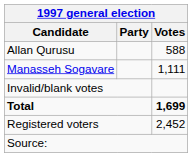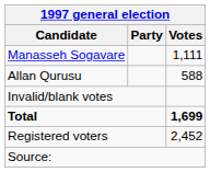 <table class=wikitable style=text-align:left>
 <tr>
 <th colspan=3><a href='#'>1997 general election</a></th>
 </tr>
 <tr>
 <th>Candidate</th>
 <th>Party</th>
 <th>Votes</th>
 </tr>
 <tr>
+<td><a href='#'>Manasseh Sogavare</a></td>
+<td></td>
+<td align=right>1,111</td>
+</tr>
+<tr>
 <td>Allan Qurusu</td>
 <td></td>
 <td align=right>588</td>
-</tr>
-<tr>
-<td><a href='#'>Manasseh Sogavare</a></td>
-<td></td>
-<td align=right>1,111</td>
 </tr>
 <tr>
 <td colspan=2>Invalid/blank votes</td>
 <td></td>
 </tr>
 <tr>
 <td colspan=2><strong>Total</strong></td>
 <td align=right><strong>1,699</strong></td>
 </tr>
 <tr>
 <td colspan=2>Registered voters</td>
 <td align=right>2,452</td>
 </tr>
 <tr>
 <td colspan=3>Source: </td>
 </tr>
 </table>
